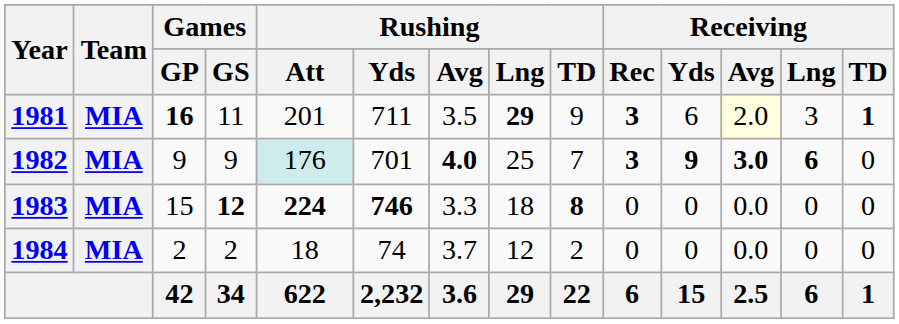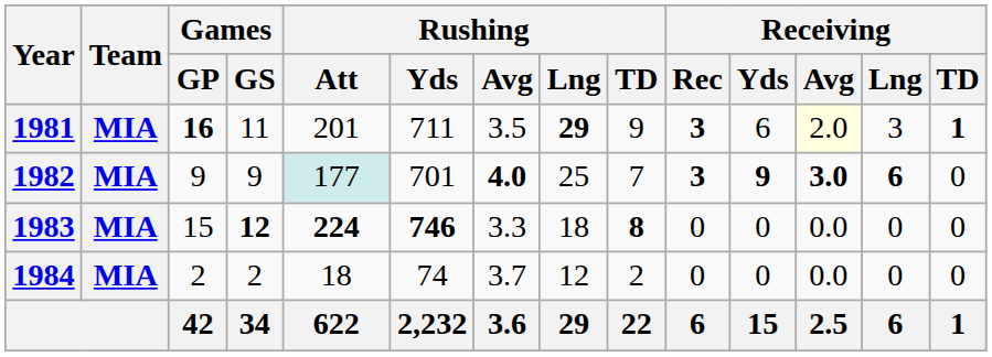 <table class="wikitable" style="text-align:center;">
 <tr>
 <th rowspan="2">Year</th>
 <th rowspan="2">Team</th>
 <th colspan="2">Games</th>
 <th colspan="5">Rushing</th>
 <th colspan="5">Receiving</th>
 </tr>
 <tr>
 <th>GP</th>
 <th>GS</th>
 <th>Att</th>
 <th>Yds</th>
 <th>Avg</th>
 <th>Lng</th>
 <th>TD</th>
 <th>Rec</th>
 <th>Yds</th>
 <th>Avg</th>
 <th>Lng</th>
 <th>TD</th>
 </tr>
 <tr>
 <th><a href='#'>1981</a></th>
 <th><a href='#'>MIA</a></th>
 <td><strong>16</strong></td>
 <td>11</td>
 <td>201</td>
 <td>711</td>
 <td>3.5</td>
 <td><strong>29</strong></td>
 <td>9</td>
 <td><strong>3</strong></td>
 <td>6</td>
 <td style="background: lightyellow;">2.0</td>
 <td>3</td>
 <td><strong>1</strong></td>
 </tr>
 <tr>
 <th><a href='#'>1982</a></th>
 <th><a href='#'>MIA</a></th>
 <td>9</td>
 <td>9</td>
-<td style="background:#cfecec; width:3em;">176</td>
+<td style="background:#cfecec; width:3em;">177</td>
 <td>701</td>
 <td><strong>4.0</strong></td>
 <td>25</td>
 <td>7</td>
 <td><strong>3</strong></td>
 <td><strong>9</strong></td>
 <td><strong>3.0</strong></td>
 <td><strong>6</strong></td>
 <td>0</td>
 </tr>
 <tr>
 <th><a href='#'>1983</a></th>
 <th><a href='#'>MIA</a></th>
 <td>15</td>
 <td><strong>12</strong></td>
 <td><strong>224</strong></td>
 <td><strong>746</strong></td>
 <td>3.3</td>
 <td>18</td>
 <td><strong>8</strong></td>
 <td>0</td>
 <td>0</td>
 <td>0.0</td>
 <td>0</td>
 <td>0</td>
 </tr>
 <tr>
 <th><a href='#'>1984</a></th>
 <th><a href='#'>MIA</a></th>
 <td>2</td>
 <td>2</td>
 <td>18</td>
 <td>74</td>
 <td>3.7</td>
 <td>12</td>
 <td>2</td>
 <td>0</td>
 <td>0</td>
 <td>0.0</td>
 <td>0</td>
 <td>0</td>
 </tr>
 <tr>
 <th colspan="2"></th>
 <th>42</th>
 <th>34</th>
 <th>622</th>
 <th>2,232</th>
 <th>3.6</th>
 <th>29</th>
 <th>22</th>
 <th>6</th>
 <th>15</th>
 <th>2.5</th>
 <th>6</th>
 <th>1</th>
 </tr>
 </table>
